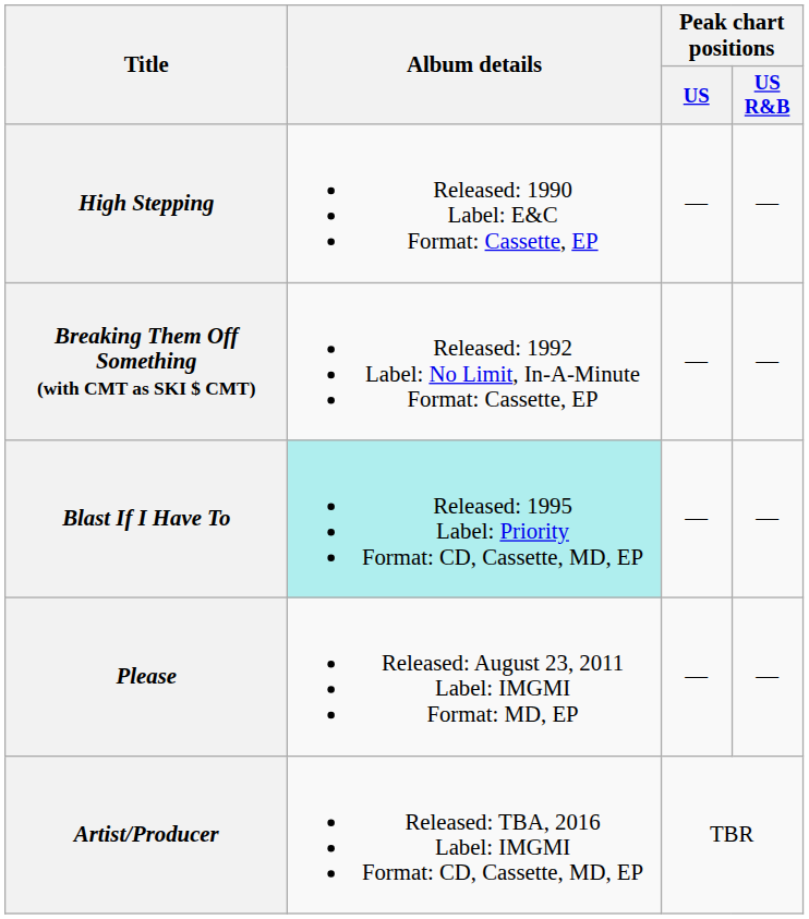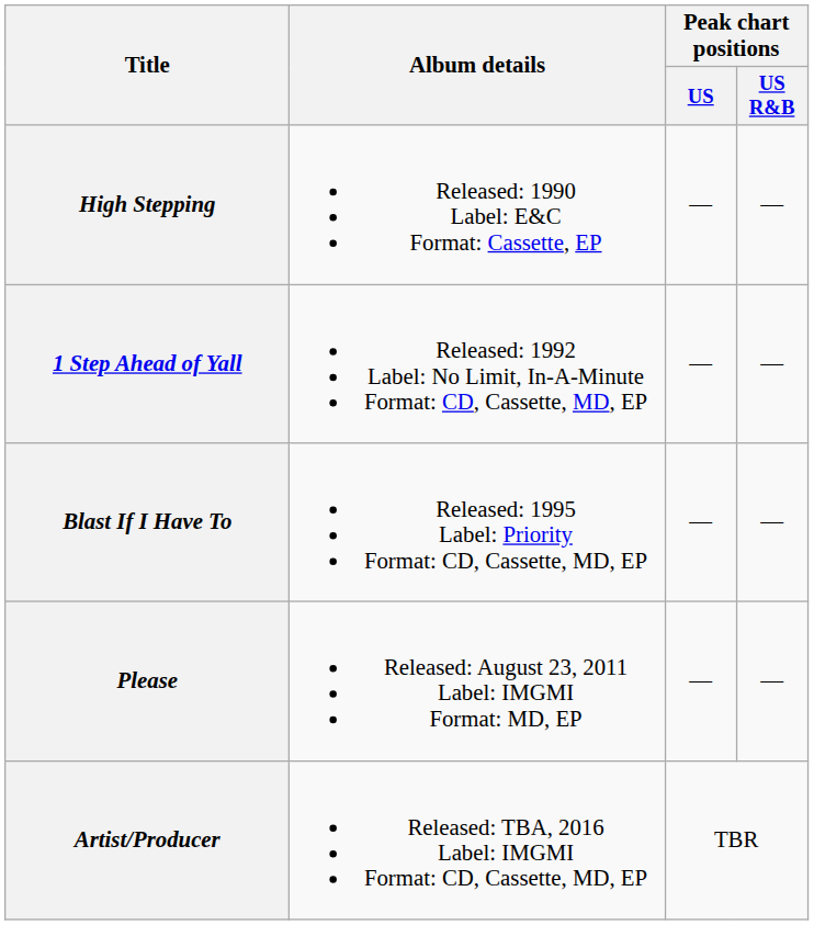 <table class="wikitable plainrowheaders" style="text-align:center;">
 <tr>
 <th scope="col" rowspan="2" style="width:12em;">Title</th>
 <th scope="col" rowspan="2" style="width:16em;">Album details</th>
 <th scope="col" colspan="2">Peak chart positions</th>
 </tr>
 <tr>
 <th scope="col" style="width:3em;font-size:90%;"><a href='#'>US</a></th>
 <th scope="col" style="width:3em;font-size:90%;"><a href='#'>US R&B</a></th>
 </tr>
 <tr>
 <th scope="row"><em>High Stepping</em></th>
 <td><br><ul><li>Released: 1990</li><li>Label: E&C</li><li>Format: <a href='#'>Cassette</a>, <a href='#'>EP</a></li></ul></td>
 <td>—</td>
 <td>—</td>
 </tr>
 <tr>
-<th scope="row"><em>Breaking Them Off Something</em><br><small>(with CMT as SKI $ CMT)</small></th>
-<td><br><ul><li>Released: 1992</li><li>Label: <a href='#'>No Limit</a>, In-A-Minute</li><li>Format: Cassette, EP</li></ul></td>
+<th scope="row"><em><a href='#'>1 Step Ahead of Yall</a></em></th>
+<td><br><ul><li>Released: 1992</li><li>Label: No Limit, In-A-Minute</li><li>Format: <a href='#'>CD</a>, Cassette, <a href='#'>MD</a>, EP</li></ul></td>
 <td>—</td>
 <td>—</td>
 </tr>
 <tr>
 <th scope="row"><em>Blast If I Have To</em></th>
-<td style="background: paleturquoise;"><br><ul><li>Released: 1995</li><li>Label: <a href='#'>Priority</a></li><li>Format: CD, Cassette, MD, EP</li></ul></td>
+<td><br><ul><li>Released: 1995</li><li>Label: <a href='#'>Priority</a></li><li>Format: CD, Cassette, MD, EP</li></ul></td>
 <td>—</td>
 <td>—</td>
 </tr>
 <tr>
 <th scope="row"><em>Please</em></th>
 <td><br><ul><li>Released: August 23, 2011</li><li>Label: IMGMI</li><li>Format: MD, EP</li></ul></td>
 <td>—</td>
 <td>—</td>
 </tr>
 <tr>
 <th scope="row"><em>Artist/Producer</em></th>
 <td><br><ul><li>Released: TBA, 2016</li><li>Label: IMGMI</li><li>Format: CD, Cassette, MD, EP</li></ul></td>
 <td style="text-align:center;" colspan="2">TBR</td>
 </tr>
 </table>
